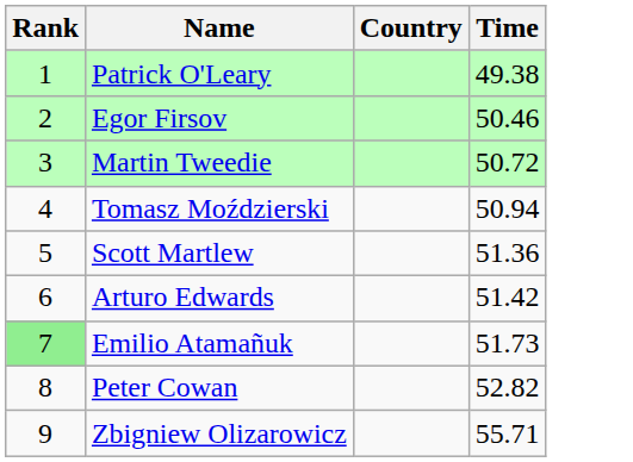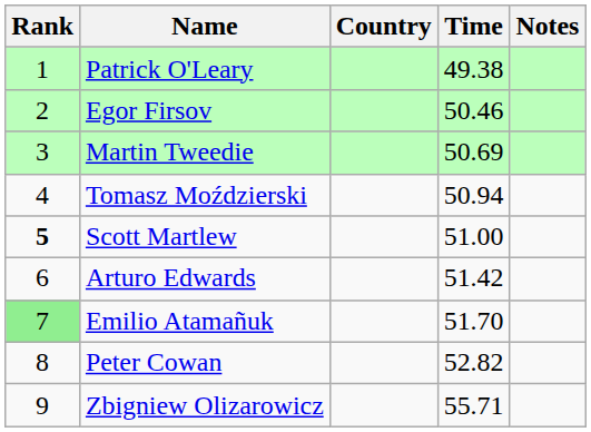 <table class="wikitable" style="text-align:center">
 <tr>
 <th>Rank</th>
 <th>Name</th>
 <th>Country</th>
 <th>Time</th>
+<th>Notes</th>
 </tr>
 <tr bgcolor=bbffbb>
 <td>1</td>
 <td align="left"><a href='#'>Patrick O'Leary</a></td>
 <td align="left"></td>
 <td>49.38</td>
+<td></td>
 </tr>
 <tr bgcolor=bbffbb>
 <td>2</td>
 <td align="left"><a href='#'>Egor Firsov</a></td>
 <td align="left"></td>
 <td>50.46</td>
+<td></td>
 </tr>
 <tr bgcolor=bbffbb>
 <td>3</td>
 <td align="left"><a href='#'>Martin Tweedie</a></td>
 <td align="left"></td>
-<td>50.72</td>
+<td>50.69</td>
+<td></td>
 </tr>
 <tr>
 <td>4</td>
 <td align="left"><a href='#'>Tomasz Moździerski</a></td>
 <td align="left"></td>
 <td>50.94</td>
+<td></td>
 </tr>
 <tr>
-<td>5</td>
+<td><strong>5</strong></td>
 <td align="left"><a href='#'>Scott Martlew</a></td>
 <td align="left"></td>
-<td>51.36</td>
+<td>51.00</td>
+<td></td>
 </tr>
 <tr>
 <td>6</td>
 <td align="left"><a href='#'>Arturo Edwards</a></td>
 <td align="left"></td>
 <td>51.42</td>
+<td></td>
 </tr>
 <tr>
 <td style="background: lightgreen;">7</td>
 <td align="left"><a href='#'>Emilio Atamañuk</a></td>
 <td align="left"></td>
-<td>51.73</td>
+<td>51.70</td>
+<td></td>
 </tr>
 <tr>
 <td>8</td>
 <td align="left"><a href='#'>Peter Cowan</a></td>
 <td align="left"></td>
 <td>52.82</td>
+<td></td>
 </tr>
 <tr>
 <td>9</td>
 <td align="left"><a href='#'>Zbigniew Olizarowicz</a></td>
 <td align="left"></td>
 <td>55.71</td>
+<td></td>
 </tr>
 </table>
